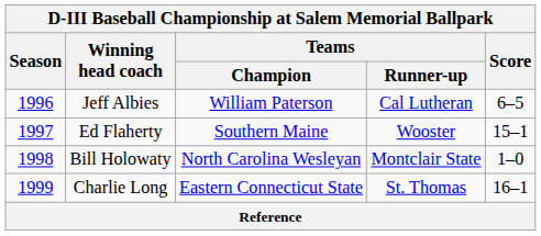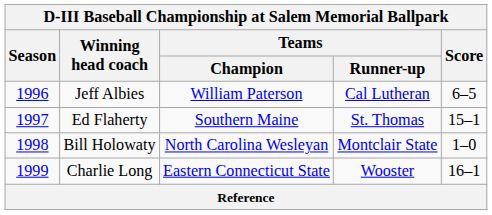 <table class="wikitable" style="margin:1em auto; text-align:center;">
 <tr>
 <th colspan="5">D-III Baseball Championship at Salem Memorial Ballpark</th>
 </tr>
 <tr>
 <th ! rowspan="2">Season</th>
 <th rowspan="2">Winning<br>head coach</th>
 <th colspan="2">Teams</th>
 <th rowspan="2">Score</th>
 </tr>
 <tr>
 <th>Champion</th>
 <th>Runner-up</th>
 </tr>
 <tr>
 <td><a href='#'>1996</a></td>
 <td>Jeff Albies</td>
 <td><a href='#'>William Paterson</a></td>
 <td><a href='#'>Cal Lutheran</a></td>
 <td>6–5</td>
 </tr>
 <tr>
 <td><a href='#'>1997</a></td>
 <td>Ed Flaherty</td>
 <td><a href='#'>Southern Maine</a></td>
-<td><a href='#'>Wooster</a></td>
+<td><a href='#'>St. Thomas</a></td>
 <td>15–1</td>
 </tr>
 <tr>
 <td><a href='#'>1998</a></td>
 <td>Bill Holowaty</td>
 <td><a href='#'>North Carolina Wesleyan</a></td>
 <td><a href='#'>Montclair State</a></td>
 <td>1–0</td>
 </tr>
 <tr>
 <td><a href='#'>1999</a></td>
 <td>Charlie Long</td>
 <td><a href='#'>Eastern Connecticut State</a></td>
-<td><a href='#'>St. Thomas</a></td>
+<td><a href='#'>Wooster</a></td>
 <td>16–1</td>
 </tr>
 <tr>
 <th colspan="5"><small>Reference</small></th>
 </tr>
 <tr>
 </tr>
 </table>
